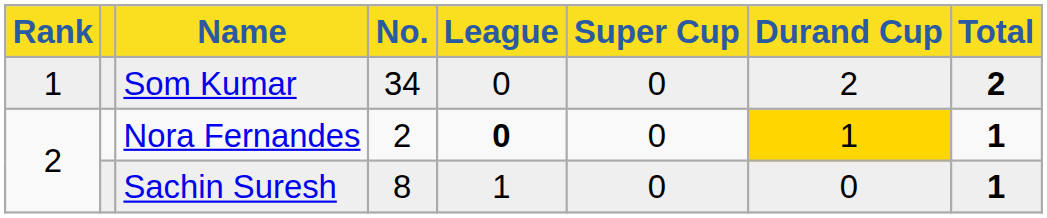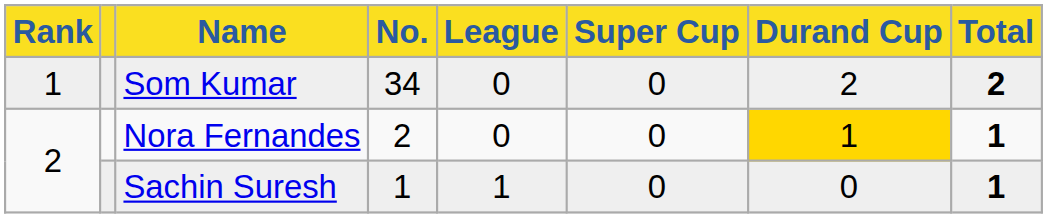 <table class="wikitable sortable" style="font-size: 95%; text-align: center;">
 <tr>
 <th style="background:#FADF20; color:#2A5AA1; text-align:center;">Rank</th>
 <th style="background:#FADF20; color:#2A5AA1; text-align:center;"></th>
 <th style="background:#FADF20; color:#2A5AA1; text-align:center;">Name</th>
 <th style="background:#FADF20; color:#2A5AA1; text-align:center;">No.</th>
 <th style="background:#FADF20; color:#2A5AA1; text-align:center;">League</th>
 <th style="background:#FADF20; color:#2A5AA1; text-align:center;">Super Cup</th>
 <th style="background:#FADF20; color:#2A5AA1; text-align:center;">Durand Cup</th>
 <th style="background:#FADF20; color:#2A5AA1; text-align:center;">Total</th>
 </tr>
 <tr bgcolor="#EFEFEF">
 <td>1</td>
 <td></td>
 <td style="text-align:left;"><a href='#'>Som Kumar</a></td>
 <td>34</td>
 <td>0</td>
 <td>0</td>
 <td>2</td>
 <td><strong>2</strong></td>
 </tr>
 <tr>
 <td rowspan="2">2</td>
 <td></td>
 <td style="text-align:left;"><a href='#'>Nora Fernandes</a></td>
 <td>2</td>
-<td><strong>0</strong></td>
+<td>0</td>
 <td>0</td>
 <td style="background: gold;">1</td>
 <td><strong>1</strong></td>
 </tr>
 <tr bgcolor="#EFEFEF">
 <td></td>
 <td style="text-align:left;"><a href='#'>Sachin Suresh</a></td>
-<td>8</td>
+<td>1</td>
 <td>1</td>
 <td>0</td>
 <td>0</td>
 <td><strong>1</strong></td>
 </tr>
 </table>
